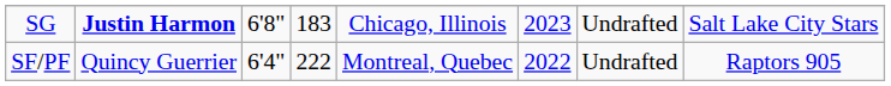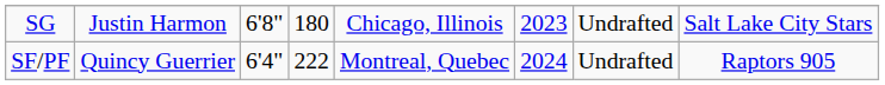 <table class="wikitable sortable" style="text-align:center">
 <tr>
 </tr>
 <tr>
 <td><a href='#'>SG</a></td>
-<td><strong><a href='#'>Justin Harmon</a></strong></td>
+<td><a href='#'>Justin Harmon</a></td>
 <td>6'8"</td>
-<td>183</td>
+<td>180</td>
 <td><a href='#'>Chicago, Illinois</a></td>
 <td><a href='#'>2023</a></td>
 <td>Undrafted</td>
 <td><a href='#'>Salt Lake City Stars</a></td>
 </tr>
 <tr>
 <td><a href='#'>SF</a>/<a href='#'>PF</a></td>
 <td><a href='#'>Quincy Guerrier</a></td>
 <td>6'4"</td>
 <td>222</td>
 <td><a href='#'>Montreal, Quebec</a></td>
-<td><a href='#'>2022</a></td>
+<td><a href='#'>2024</a></td>
 <td>Undrafted</td>
 <td><a href='#'>Raptors 905</a></td>
 </tr>
 </table>
